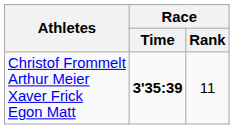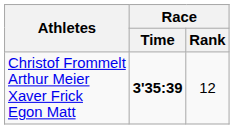 <table class="wikitable" border="1" style="font-size:90%">
 <tr>
 <th rowspan=2>Athletes</th>
 <th colspan=2>Race</th>
 </tr>
 <tr>
 <th>Time</th>
 <th>Rank</th>
 </tr>
 <tr>
 <td><a href='#'>Christof Frommelt</a><br><a href='#'>Arthur Meier</a><br><a href='#'>Xaver Frick</a><br><a href='#'>Egon Matt</a></td>
 <td align=center><strong>3'35:39</strong></td>
-<td align=center>11</td>
+<td align=center>12</td>
 </tr>
 </table>
